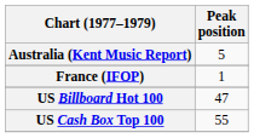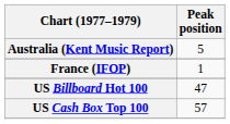 <table class="wikitable sortable plainrowheaders" style="text-align:center">
 <tr>
 <th>Chart (1977–1979)</th>
 <th>Peak<br>position</th>
 </tr>
 <tr>
 <th scope="row">Australia (<a href='#'>Kent Music Report</a>)</th>
 <td>5</td>
 </tr>
 <tr>
 </tr>
 <tr>
 </tr>
 <tr>
 </tr>
 <tr>
 <th scope="row">France (<a href='#'>IFOP</a>)</th>
 <td>1</td>
 </tr>
 <tr>
 </tr>
 <tr>
 </tr>
 <tr>
 </tr>
 <tr>
 </tr>
 <tr>
 </tr>
 <tr>
 </tr>
 <tr>
 </tr>
 <tr>
 <th scope="row">US <a href='#'><em>Billboard</em> Hot 100</a></th>
 <td>47</td>
 </tr>
 <tr>
 <th scope="row">US <a href='#'><em>Cash Box</em> Top 100</a></th>
-<td>55</td>
+<td>57</td>
 </tr>
 <tr>
 </tr>
 </table>
